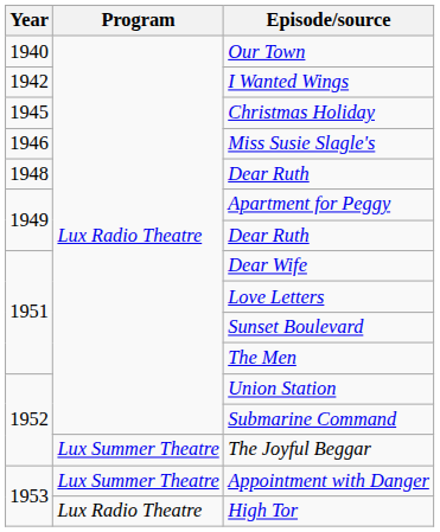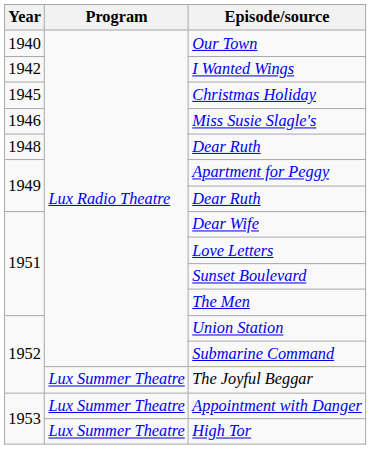 <table class="wikitable">
 <tr>
 <th>Year</th>
 <th>Program</th>
 <th>Episode/source</th>
 </tr>
 <tr>
 <td>1940</td>
 <td rowspan="13"><em><a href='#'>Lux Radio Theatre</a></em></td>
 <td><em><a href='#'>Our Town</a></em></td>
 </tr>
 <tr>
 <td>1942</td>
 <td><em><a href='#'>I Wanted Wings</a></em></td>
 </tr>
 <tr>
 <td>1945</td>
 <td><em><a href='#'>Christmas Holiday</a></em></td>
 </tr>
 <tr>
 <td>1946</td>
 <td><em><a href='#'>Miss Susie Slagle's</a></em></td>
 </tr>
 <tr>
 <td>1948</td>
 <td><em><a href='#'>Dear Ruth</a></em></td>
 </tr>
 <tr>
 <td rowspan="2">1949</td>
 <td><em><a href='#'>Apartment for Peggy</a></em></td>
 </tr>
 <tr>
 <td><em><a href='#'>Dear Ruth</a></em></td>
 </tr>
 <tr>
 <td rowspan="4">1951</td>
 <td><em><a href='#'>Dear Wife</a></em></td>
 </tr>
 <tr>
 <td><em><a href='#'>Love Letters</a></em></td>
 </tr>
 <tr>
 <td><em><a href='#'>Sunset Boulevard</a></em></td>
 </tr>
 <tr>
 <td><em><a href='#'>The Men</a></em></td>
 </tr>
 <tr>
 <td rowspan="3">1952</td>
 <td><em><a href='#'>Union Station</a></em></td>
 </tr>
 <tr>
 <td><em><a href='#'>Submarine Command</a></em></td>
 </tr>
 <tr>
 <td><em><a href='#'>Lux Summer Theatre</a></em></td>
 <td><em>The Joyful Beggar</em></td>
 </tr>
 <tr>
 <td rowspan="2">1953</td>
 <td><em><a href='#'>Lux Summer Theatre</a></em></td>
 <td><em><a href='#'>Appointment with Danger</a></em></td>
 </tr>
 <tr>
-<td><em>Lux Radio Theatre</em></td>
+<td><em><a href='#'>Lux Summer Theatre</a></em></td>
 <td><em><a href='#'>High Tor</a></em></td>
 </tr>
 </table>
